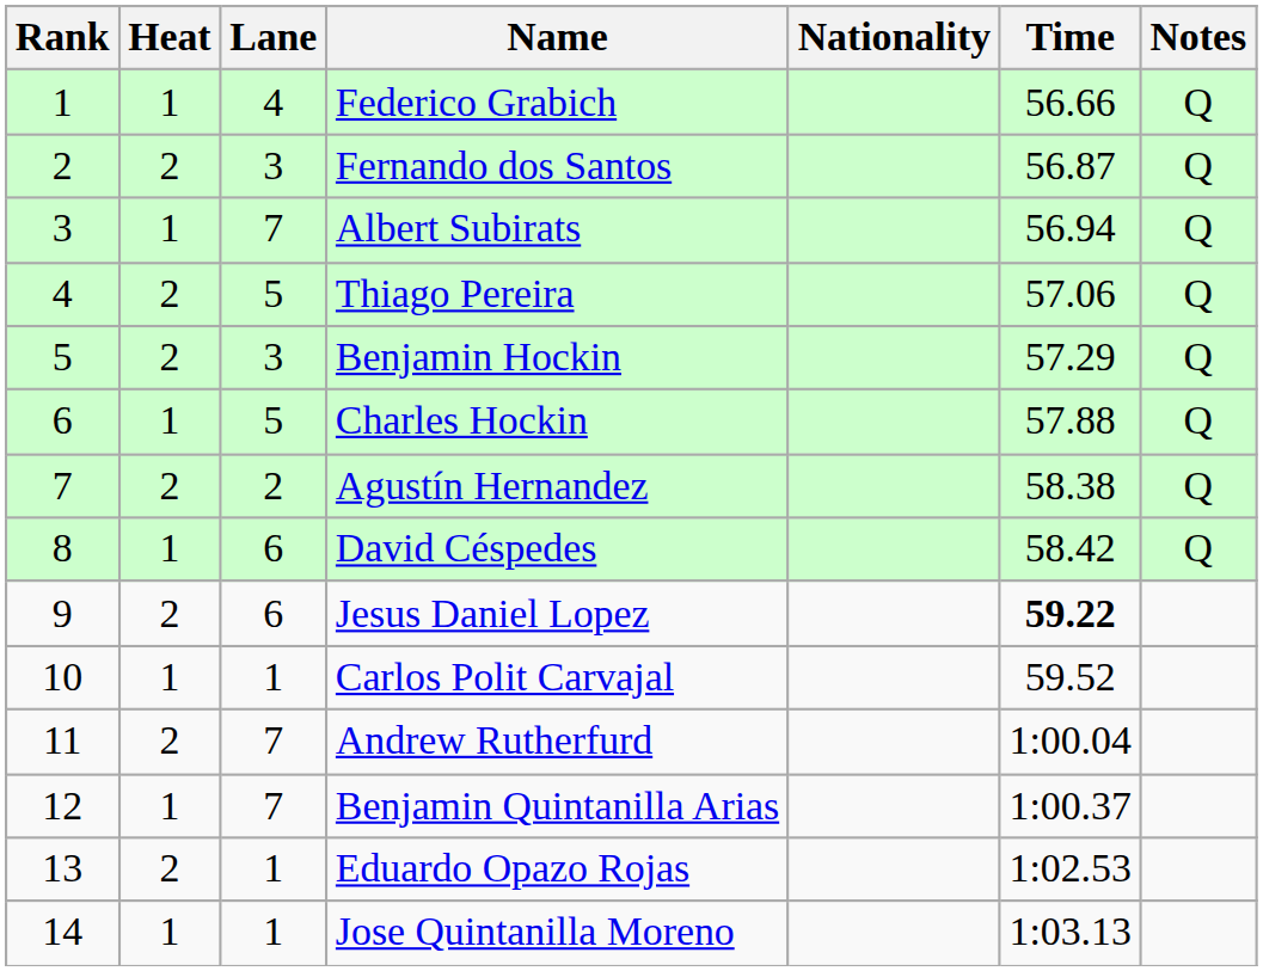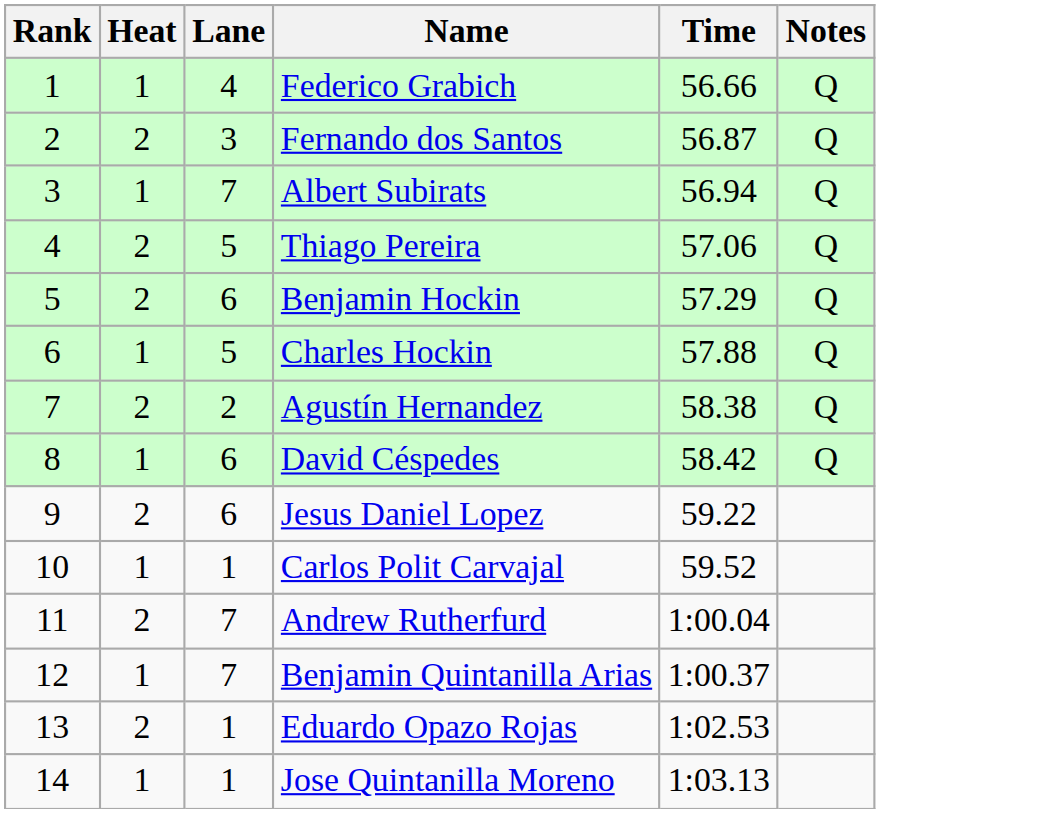 <table class="wikitable sortable" style="text-align:center">
 <tr>
 <th>Rank</th>
 <th>Heat</th>
 <th>Lane</th>
 <th>Name</th>
-<th>Nationality</th>
 <th>Time</th>
 <th>Notes</th>
 </tr>
 <tr bgcolor=ccffcc>
 <td>1</td>
 <td>1</td>
 <td>4</td>
 <td align=left><a href='#'>Federico Grabich</a></td>
-<td align=left></td>
 <td>56.66</td>
 <td>Q</td>
 </tr>
 <tr bgcolor=ccffcc>
 <td>2</td>
 <td>2</td>
 <td>3</td>
 <td align=left><a href='#'>Fernando dos Santos</a></td>
-<td align=left></td>
 <td>56.87</td>
 <td>Q</td>
 </tr>
 <tr bgcolor=ccffcc>
 <td>3</td>
 <td>1</td>
 <td>7</td>
 <td align=left><a href='#'>Albert Subirats</a></td>
-<td align=left></td>
 <td>56.94</td>
 <td>Q</td>
 </tr>
 <tr bgcolor=ccffcc>
 <td>4</td>
 <td>2</td>
 <td>5</td>
 <td align=left><a href='#'>Thiago Pereira</a></td>
-<td align=left></td>
 <td>57.06</td>
 <td>Q</td>
 </tr>
 <tr bgcolor=ccffcc>
 <td>5</td>
 <td>2</td>
-<td>3</td>
+<td>6</td>
 <td align=left><a href='#'>Benjamin Hockin</a></td>
-<td align=left></td>
 <td>57.29</td>
 <td>Q</td>
 </tr>
 <tr bgcolor=ccffcc>
 <td>6</td>
 <td>1</td>
 <td>5</td>
 <td align=left><a href='#'>Charles Hockin</a></td>
-<td align=left></td>
 <td>57.88</td>
 <td>Q</td>
 </tr>
 <tr bgcolor=ccffcc>
 <td>7</td>
 <td>2</td>
 <td>2</td>
 <td align=left><a href='#'>Agustín Hernandez</a></td>
-<td align=left></td>
 <td>58.38</td>
 <td>Q</td>
 </tr>
 <tr bgcolor=ccffcc>
 <td>8</td>
 <td>1</td>
 <td>6</td>
 <td align=left><a href='#'>David Céspedes</a></td>
-<td align=left></td>
 <td>58.42</td>
 <td>Q</td>
 </tr>
 <tr>
 <td>9</td>
 <td>2</td>
 <td>6</td>
 <td align=left><a href='#'>Jesus Daniel Lopez</a></td>
-<td align=left></td>
-<td><strong>59.22</strong></td>
+<td>59.22</td>
 <td></td>
 </tr>
 <tr>
 <td>10</td>
 <td>1</td>
 <td>1</td>
 <td align=left><a href='#'>Carlos Polit Carvajal</a></td>
-<td align=left></td>
 <td>59.52</td>
 <td></td>
 </tr>
 <tr>
 <td>11</td>
 <td>2</td>
 <td>7</td>
 <td align=left><a href='#'>Andrew Rutherfurd</a></td>
-<td align=left></td>
 <td>1:00.04</td>
 <td></td>
 </tr>
 <tr>
 <td>12</td>
 <td>1</td>
 <td>7</td>
 <td align=left><a href='#'>Benjamin Quintanilla Arias</a></td>
-<td align=left></td>
 <td>1:00.37</td>
 <td></td>
 </tr>
 <tr>
 <td>13</td>
 <td>2</td>
 <td>1</td>
 <td align=left><a href='#'>Eduardo Opazo Rojas</a></td>
-<td align=left></td>
 <td>1:02.53</td>
 <td></td>
 </tr>
 <tr>
 <td>14</td>
 <td>1</td>
 <td>1</td>
 <td align=left><a href='#'>Jose Quintanilla Moreno</a></td>
-<td align=left></td>
 <td>1:03.13</td>
 <td></td>
 </tr>
 </table>
